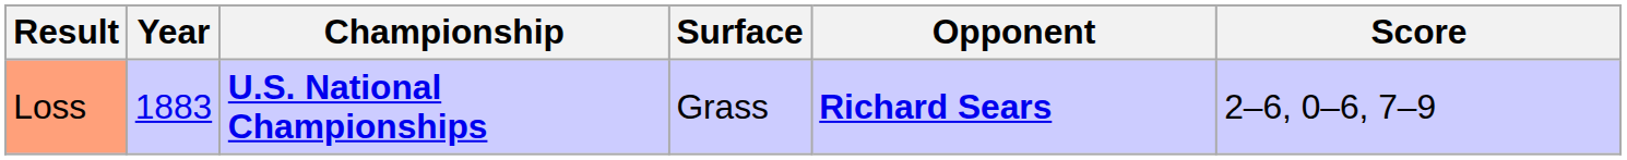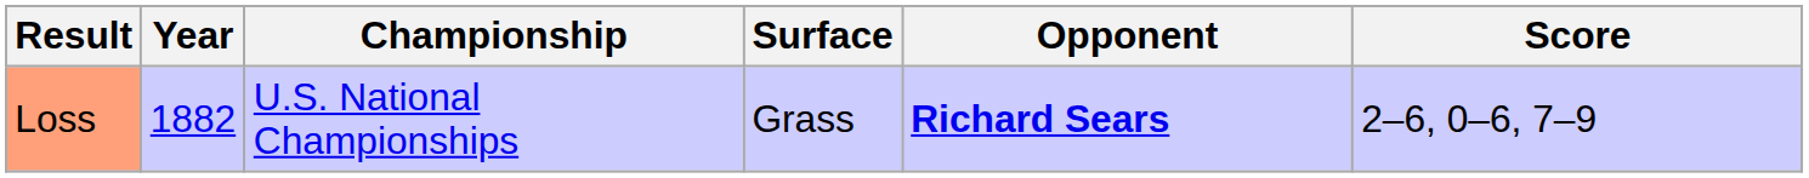 <table class='sortable wikitable'>
 <tr>
 <th style="width:40px">Result</th>
 <th style="width:35px">Year</th>
 <th style="width:200px">Championship</th>
 <th style="width:50px">Surface</th>
 <th style="width:180px">Opponent</th>
 <th style="width:180px" class="unsortable">Score</th>
 </tr>
 <tr style="background:#ccccff;">
 <td style="background:#ffa07a;">Loss</td>
-<td><a href='#'>1883</a></td>
-<td><strong><a href='#'>U.S. National Championships</a></strong></td>
+<td><a href='#'>1882</a></td>
+<td><a href='#'>U.S. National Championships</a></td>
 <td>Grass</td>
 <td><strong> <a href='#'>Richard Sears</a></strong></td>
 <td>2–6, 0–6, 7–9</td>
 </tr>
 </table>
